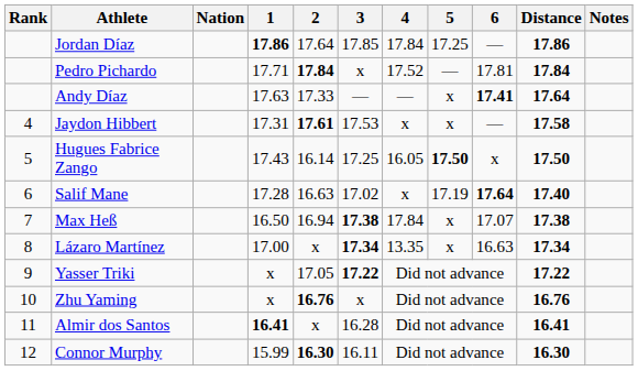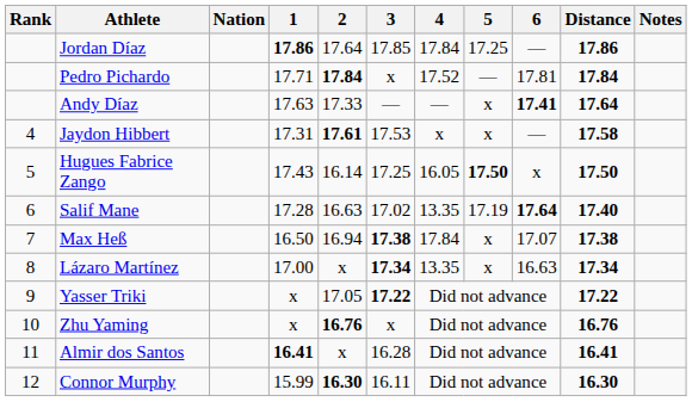 <table class="wikitable sortable" style="text-align:center">
 <tr>
 <th>Rank</th>
 <th>Athlete</th>
 <th>Nation</th>
 <th>1</th>
 <th>2</th>
 <th>3</th>
 <th>4</th>
 <th>5</th>
 <th>6</th>
 <th>Distance</th>
 <th>Notes</th>
 </tr>
 <tr>
 <td></td>
 <td align="left"><a href='#'>Jordan Díaz</a></td>
 <td align="left"></td>
 <td><strong>17.86</strong></td>
 <td>17.64</td>
 <td>17.85</td>
 <td>17.84</td>
 <td>17.25</td>
 <td>—</td>
 <td><strong>17.86</strong></td>
 <td></td>
 </tr>
 <tr>
 <td></td>
 <td align="left"><a href='#'>Pedro Pichardo</a></td>
 <td align="left"></td>
 <td>17.71</td>
 <td><strong>17.84</strong></td>
 <td>x</td>
 <td>17.52</td>
 <td>—</td>
 <td>17.81</td>
 <td><strong>17.84</strong></td>
 <td></td>
 </tr>
 <tr>
 <td></td>
 <td align="left"><a href='#'>Andy Díaz</a></td>
 <td align="left"></td>
 <td>17.63</td>
 <td>17.33</td>
 <td>—</td>
 <td>—</td>
 <td>x</td>
 <td><strong>17.41</strong></td>
 <td><strong>17.64</strong></td>
 <td></td>
 </tr>
 <tr>
 <td>4</td>
 <td align="left"><a href='#'>Jaydon Hibbert</a></td>
 <td align="left"></td>
 <td>17.31</td>
 <td><strong>17.61</strong></td>
 <td>17.53</td>
 <td>x</td>
 <td>x</td>
 <td>—</td>
 <td><strong>17.58</strong></td>
 <td></td>
 </tr>
 <tr>
 <td>5</td>
 <td align="left"><a href='#'>Hugues Fabrice Zango</a></td>
 <td align="left"></td>
 <td>17.43</td>
 <td>16.14</td>
 <td>17.25</td>
 <td>16.05</td>
 <td><strong>17.50</strong></td>
 <td>x</td>
 <td><strong>17.50</strong></td>
 <td></td>
 </tr>
 <tr>
 <td>6</td>
 <td align="left"><a href='#'>Salif Mane</a></td>
 <td align="left"></td>
 <td>17.28</td>
 <td>16.63</td>
 <td>17.02</td>
-<td>x</td>
+<td>13.35</td>
 <td>17.19</td>
 <td><strong>17.64</strong></td>
 <td><strong>17.40</strong></td>
 <td></td>
 </tr>
 <tr>
 <td>7</td>
 <td align="left"><a href='#'>Max Heß</a></td>
 <td align="left"></td>
 <td>16.50</td>
 <td>16.94</td>
 <td><strong>17.38</strong></td>
 <td>17.84</td>
 <td>x</td>
 <td>17.07</td>
 <td><strong>17.38</strong></td>
 <td></td>
 </tr>
 <tr>
 <td>8</td>
 <td align="left"><a href='#'>Lázaro Martínez</a></td>
 <td align="left"></td>
 <td>17.00</td>
 <td>x</td>
 <td><strong>17.34</strong></td>
 <td>13.35</td>
 <td>x</td>
 <td>16.63</td>
 <td><strong>17.34</strong></td>
 <td></td>
 </tr>
 <tr>
 <td>9</td>
 <td align="left"><a href='#'>Yasser Triki</a></td>
 <td align="left"></td>
 <td>x</td>
 <td>17.05</td>
 <td><strong>17.22</strong></td>
 <td colspan=3>Did not advance</td>
 <td><strong>17.22</strong></td>
 <td></td>
 </tr>
 <tr>
 <td>10</td>
 <td align="left"><a href='#'>Zhu Yaming</a></td>
 <td align="left"></td>
 <td>x</td>
 <td><strong>16.76</strong></td>
 <td>x</td>
 <td colspan=3>Did not advance</td>
 <td><strong>16.76</strong></td>
 <td></td>
 </tr>
 <tr>
 <td>11</td>
 <td align="left"><a href='#'>Almir dos Santos</a></td>
 <td align="left"></td>
 <td><strong>16.41</strong></td>
 <td>x</td>
 <td>16.28</td>
 <td colspan=3>Did not advance</td>
 <td><strong>16.41</strong></td>
 <td></td>
 </tr>
 <tr>
 <td>12</td>
 <td align="left"><a href='#'>Connor Murphy</a></td>
 <td align="left"></td>
 <td>15.99</td>
 <td><strong>16.30</strong></td>
 <td>16.11</td>
 <td colspan=3>Did not advance</td>
 <td><strong>16.30</strong></td>
 <td></td>
 </tr>
 </table>
